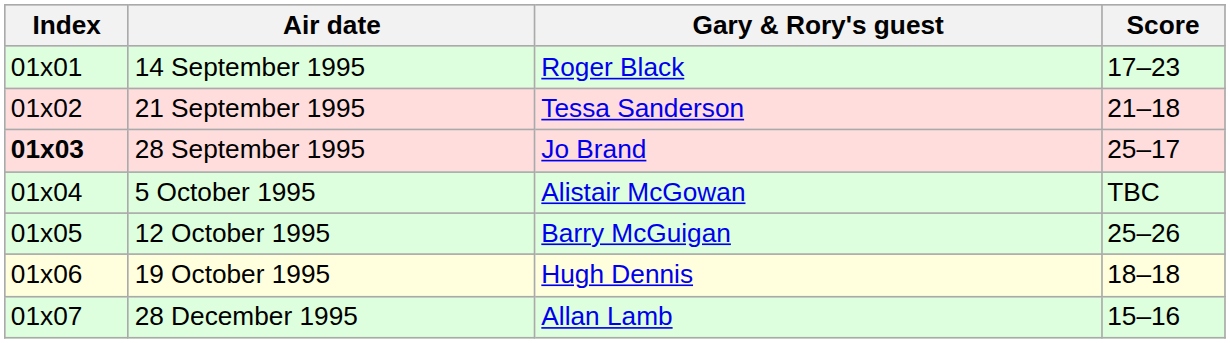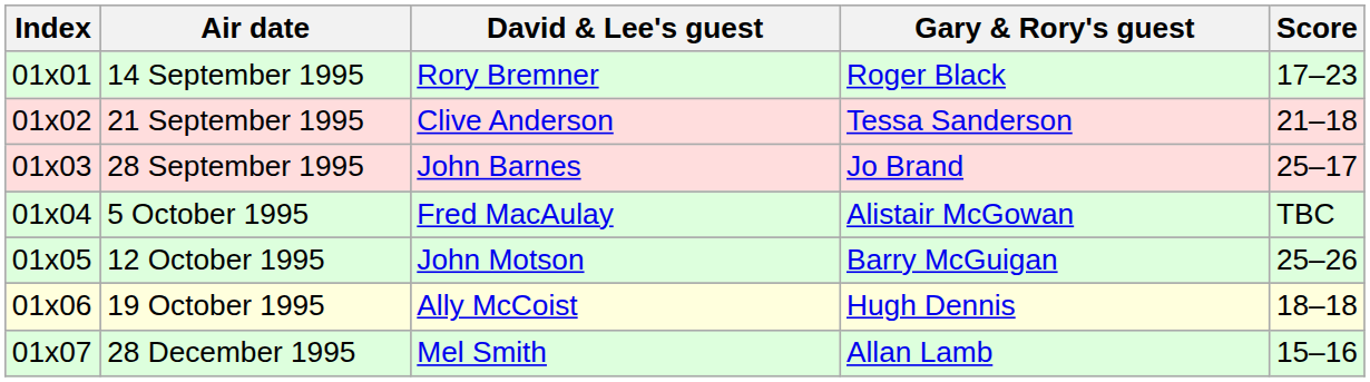 <table class="wikitable" style="width:745px;">
 <tr>
 <th style="width:7%;">Index</th>
 <th style="width:23%;">Air date</th>
+<th style="width:32%;">David & Lee's guest</th>
 <th style="width:32%;">Gary & Rory's guest</th>
 <th style="width:7%;">Score</th>
 </tr>
 <tr style="background:#dfd;">
 <td>01x01</td>
 <td>14 September 1995</td>
+<td><a href='#'>Rory Bremner</a></td>
 <td><a href='#'>Roger Black</a></td>
 <td>17–23</td>
 </tr>
 <tr style="background:#fdd;">
 <td>01x02</td>
 <td>21 September 1995</td>
+<td><a href='#'>Clive Anderson</a></td>
 <td><a href='#'>Tessa Sanderson</a></td>
 <td>21–18</td>
 </tr>
 <tr style="background:#fdd;">
-<td><strong>01x03</strong></td>
+<td>01x03</td>
 <td>28 September 1995</td>
+<td><a href='#'>John Barnes</a></td>
 <td><a href='#'>Jo Brand</a></td>
 <td>25–17</td>
 </tr>
 <tr style="background:#dfd;">
 <td>01x04</td>
 <td>5 October 1995</td>
+<td><a href='#'>Fred MacAulay</a></td>
 <td><a href='#'>Alistair McGowan</a></td>
 <td>TBC</td>
 </tr>
 <tr style="background:#dfd;">
 <td>01x05</td>
 <td>12 October 1995</td>
+<td><a href='#'>John Motson</a></td>
 <td><a href='#'>Barry McGuigan</a></td>
 <td>25–26</td>
 </tr>
 <tr style="background:#ffd;">
 <td>01x06</td>
 <td>19 October 1995</td>
+<td><a href='#'>Ally McCoist</a></td>
 <td><a href='#'>Hugh Dennis</a></td>
 <td>18–18</td>
 </tr>
 <tr style="background:#dfd;">
 <td>01x07</td>
 <td>28 December 1995</td>
+<td><a href='#'>Mel Smith</a></td>
 <td><a href='#'>Allan Lamb</a></td>
 <td>15–16</td>
 </tr>
 </table>
